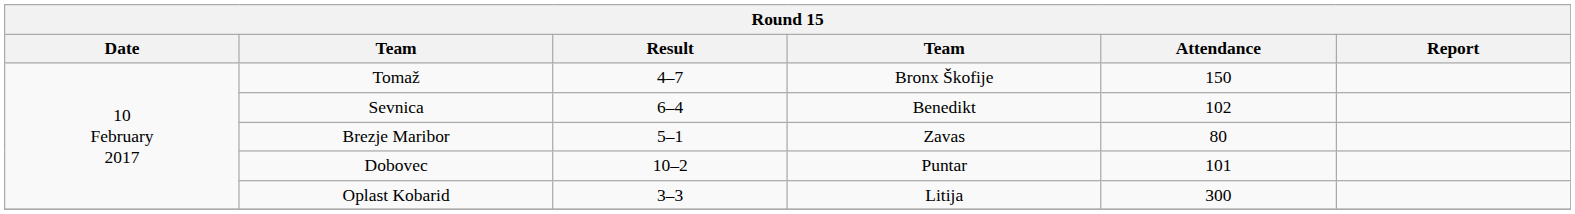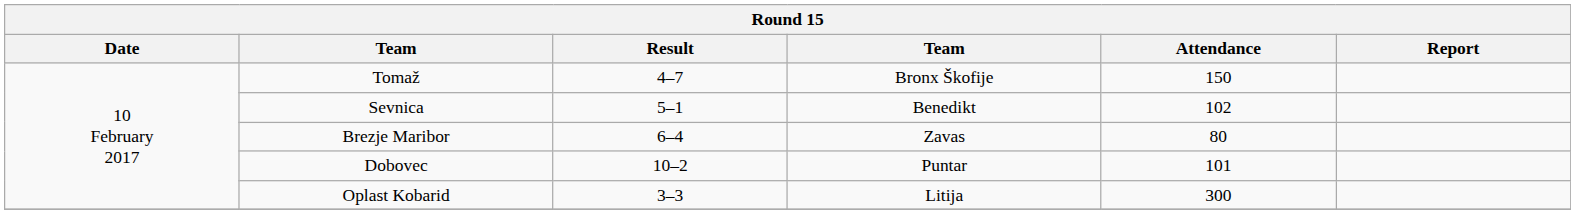 <table class="wikitable collapsible collapsed" style="font-size:88%; text-align:center; width:100%">
 <tr>
 <th colspan=6 bgcolor=#FFFFFF>Round 15</th>
 </tr>
 <tr>
 <th width=15% bgcolor=#89CFF0>Date</th>
 <th width=20% bgcolor=#89CFF0>Team</th>
 <th width=15% bgcolor=#89CFF0>Result</th>
 <th width=20% bgcolor=#89CFF0>Team</th>
 <th width=15% bgcolor=#89CFF0>Attendance</th>
 <th width=15% bgcolor=#89CFF0>Report</th>
 </tr>
 <tr>
 <td rowspan=5>10 <br> February<br> 2017</td>
 <td>Tomaž</td>
 <td>4–7</td>
 <td>Bronx Škofije</td>
 <td>150</td>
 <td></td>
 </tr>
 <tr align=center>
 <td>Sevnica</td>
-<td>6–4</td>
+<td>5–1</td>
 <td>Benedikt</td>
 <td>102</td>
 <td></td>
 </tr>
 <tr align=center>
 <td>Brezje Maribor</td>
-<td>5–1</td>
+<td>6–4</td>
 <td>Zavas</td>
 <td>80</td>
 <td></td>
 </tr>
 <tr align=center>
 <td>Dobovec</td>
 <td>10–2</td>
 <td>Puntar</td>
 <td>101</td>
 <td></td>
 </tr>
 <tr align=center>
 <td>Oplast Kobarid</td>
 <td>3–3</td>
 <td>Litija</td>
 <td>300</td>
 <td></td>
 </tr>
 <tr>
 </tr>
 </table>
